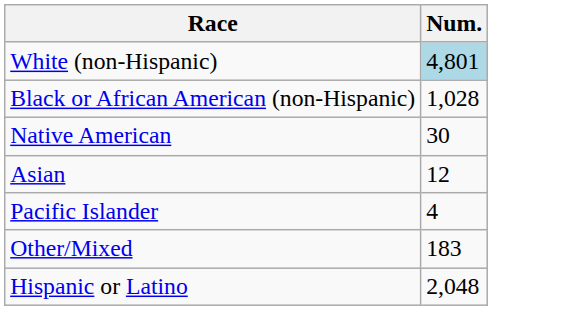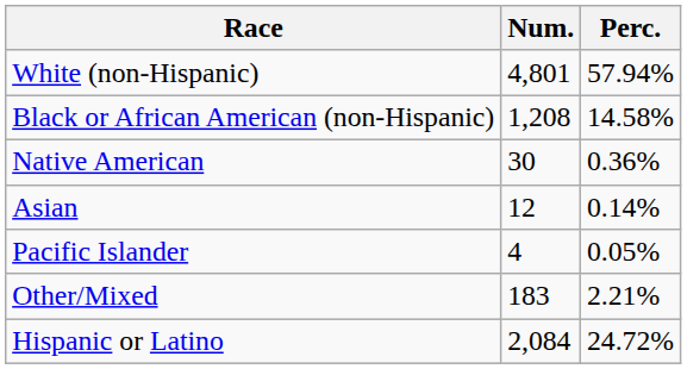 <table class="wikitable">
 <tr>
 <th>Race</th>
 <th>Num.</th>
+<th>Perc.</th>
 </tr>
 <tr>
 <td><a href='#'>White</a> (non-Hispanic)</td>
-<td style="background: lightblue;">4,801</td>
+<td>4,801</td>
+<td>57.94%</td>
 </tr>
 <tr>
 <td><a href='#'>Black or African American</a> (non-Hispanic)</td>
-<td>1,028</td>
+<td>1,208</td>
+<td>14.58%</td>
 </tr>
 <tr>
 <td><a href='#'>Native American</a></td>
 <td>30</td>
+<td>0.36%</td>
 </tr>
 <tr>
 <td><a href='#'>Asian</a></td>
 <td>12</td>
+<td>0.14%</td>
 </tr>
 <tr>
 <td><a href='#'>Pacific Islander</a></td>
 <td>4</td>
+<td>0.05%</td>
 </tr>
 <tr>
 <td><a href='#'>Other/Mixed</a></td>
 <td>183</td>
+<td>2.21%</td>
 </tr>
 <tr>
 <td><a href='#'>Hispanic</a> or <a href='#'>Latino</a></td>
-<td>2,048</td>
+<td>2,084</td>
+<td>24.72%</td>
 </tr>
 </table>
